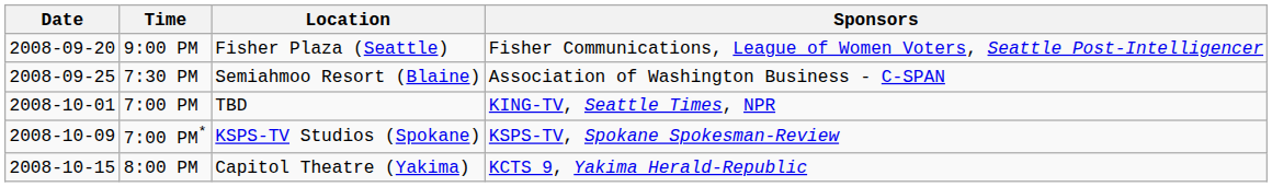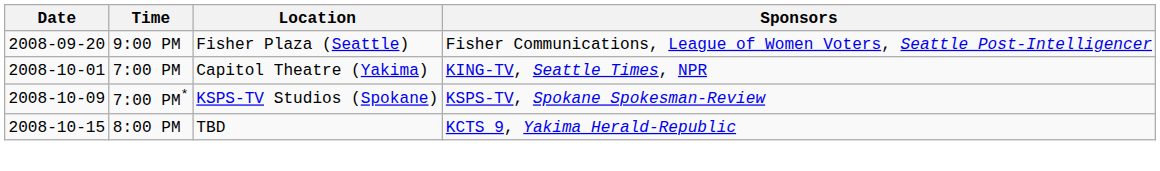 <table class="wikitable">
 <tr>
 <th>Date</th>
 <th>Time</th>
 <th>Location</th>
 <th>Sponsors</th>
 </tr>
 <tr>
 <td>2008-09-20</td>
 <td>9:00 PM</td>
 <td>Fisher Plaza (<a href='#'>Seattle</a>)</td>
 <td>Fisher Communications, <a href='#'>League of Women Voters</a>, <em><a href='#'>Seattle Post-Intelligencer</a></em></td>
 </tr>
 <tr>
-<td>2008-09-25</td>
-<td>7:30 PM</td>
-<td>Semiahmoo Resort (<a href='#'>Blaine</a>)</td>
-<td>Association of Washington Business  - <a href='#'>C-SPAN</a></td>
-</tr>
-<tr>
 <td>2008-10-01</td>
 <td>7:00 PM</td>
-<td>TBD</td>
+<td>Capitol Theatre (<a href='#'>Yakima</a>)</td>
 <td><a href='#'>KING-TV</a>, <em><a href='#'>Seattle Times</a></em>, <a href='#'>NPR</a></td>
 </tr>
 <tr>
 <td>2008-10-09</td>
 <td>7:00 PM<sup>*</sup></td>
 <td><a href='#'>KSPS-TV</a> Studios (<a href='#'>Spokane</a>)</td>
 <td><a href='#'>KSPS-TV</a>, <em><a href='#'>Spokane Spokesman-Review</a></em></td>
 </tr>
 <tr>
 <td>2008-10-15</td>
 <td>8:00 PM</td>
-<td>Capitol Theatre (<a href='#'>Yakima</a>)</td>
+<td>TBD</td>
 <td><a href='#'>KCTS 9</a>, <em><a href='#'>Yakima Herald-Republic</a></em></td>
 </tr>
 </table>
